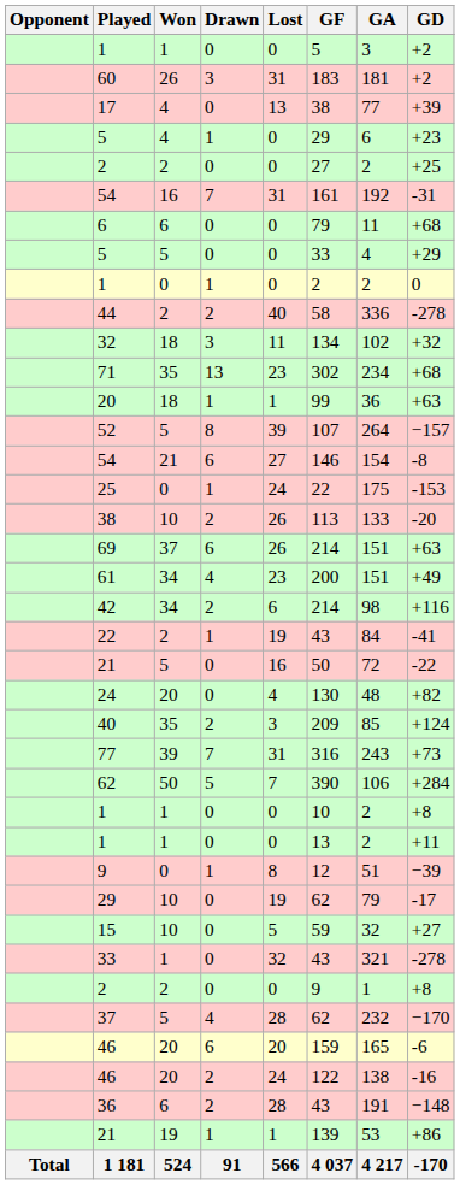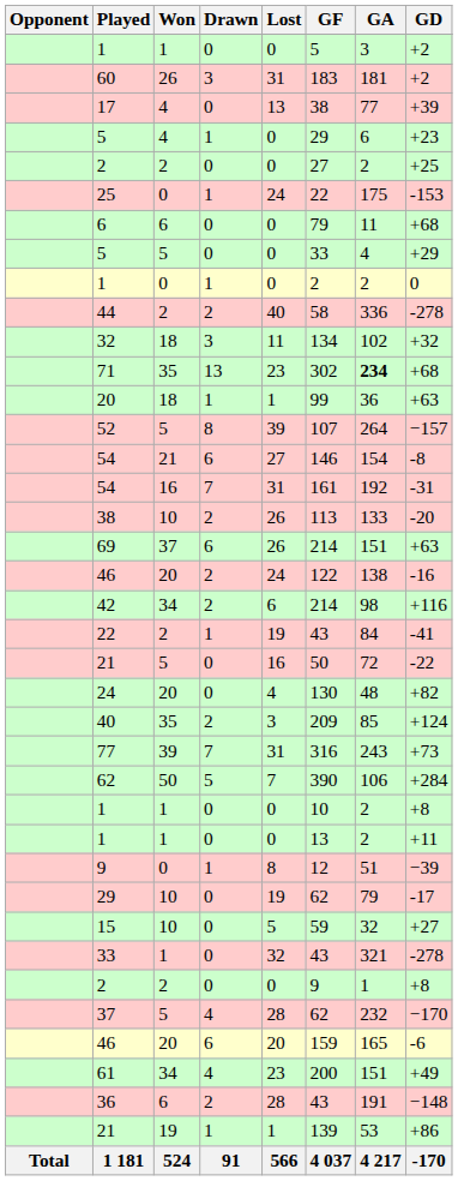 <table class="sortable wikitable">
 <tr>
 <th>Opponent</th>
 <th>Played</th>
 <th>Won</th>
 <th>Drawn</th>
 <th>Lost</th>
 <th>GF</th>
 <th>GA</th>
 <th>GD</th>
 </tr>
 <tr bgcolor="#d0ffd0" align="center">
 </tr>
 <tr bgcolor=#CCFFCC>
 <td></td>
 <td>1</td>
 <td>1</td>
 <td>0</td>
 <td>0</td>
 <td>5</td>
 <td>3</td>
 <td>+2</td>
 </tr>
 <tr bgcolor=#FFCCCC>
 <td></td>
 <td>60</td>
 <td>26</td>
 <td>3</td>
 <td>31</td>
 <td>183</td>
 <td>181</td>
 <td>+2</td>
 </tr>
 <tr bgcolor=#FFCCCC>
 <td></td>
 <td>17</td>
 <td>4</td>
 <td>0</td>
 <td>13</td>
 <td>38</td>
 <td>77</td>
 <td>+39</td>
 </tr>
 <tr bgcolor=#CCFFCC>
 <td></td>
 <td>5</td>
 <td>4</td>
 <td>1</td>
 <td>0</td>
 <td>29</td>
 <td>6</td>
 <td>+23</td>
 </tr>
 <tr bgcolor=#CCFFCC>
 <td></td>
 <td>2</td>
 <td>2</td>
 <td>0</td>
 <td>0</td>
 <td>27</td>
 <td>2</td>
 <td>+25</td>
 </tr>
 <tr bgcolor=#FFCCCC>
 <td></td>
-<td>54</td>
-<td>16</td>
-<td>7</td>
-<td>31</td>
-<td>161</td>
-<td>192</td>
-<td>-31</td>
+<td>25</td>
+<td>0</td>
+<td>1</td>
+<td>24</td>
+<td>22</td>
+<td>175</td>
+<td>-153</td>
 </tr>
 <tr bgcolor=#CCFFCC>
 <td></td>
 <td>6</td>
 <td>6</td>
 <td>0</td>
 <td>0</td>
 <td>79</td>
 <td>11</td>
 <td>+68</td>
 </tr>
 <tr bgcolor=#CCFFCC>
 <td></td>
 <td>5</td>
 <td>5</td>
 <td>0</td>
 <td>0</td>
 <td>33</td>
 <td>4</td>
 <td>+29</td>
 </tr>
 <tr bgcolor=#FFFFCC>
 <td></td>
 <td>1</td>
 <td>0</td>
 <td>1</td>
 <td>0</td>
 <td>2</td>
 <td>2</td>
 <td>0</td>
 </tr>
 <tr bgcolor=#FFCCCC>
 <td><em></em></td>
 <td>44</td>
 <td>2</td>
 <td>2</td>
 <td>40</td>
 <td>58</td>
 <td>336</td>
 <td>-278</td>
 </tr>
 <tr bgcolor=#CCFFCC>
 <td></td>
 <td>32</td>
 <td>18</td>
 <td>3</td>
 <td>11</td>
 <td>134</td>
 <td>102</td>
 <td>+32</td>
 </tr>
 <tr bgcolor=#CCFFCC>
 <td><em></em></td>
 <td>71</td>
 <td>35</td>
 <td>13</td>
 <td>23</td>
 <td>302</td>
-<td>234</td>
+<td><strong>234</strong></td>
 <td>+68</td>
 </tr>
 <tr bgcolor=#CCFFCC>
 <td></td>
 <td>20</td>
 <td>18</td>
 <td>1</td>
 <td>1</td>
 <td>99</td>
 <td>36</td>
 <td>+63</td>
 </tr>
 <tr bgcolor=#FFCCCC>
 <td></td>
 <td>52</td>
 <td>5</td>
 <td>8</td>
 <td>39</td>
 <td>107</td>
 <td>264</td>
 <td>−157</td>
 </tr>
 <tr bgcolor=#FFCCCC>
 <td></td>
 <td>54</td>
 <td>21</td>
 <td>6</td>
 <td>27</td>
 <td>146</td>
 <td>154</td>
 <td>-8</td>
 </tr>
 <tr bgcolor=#FFCCCC>
 <td></td>
-<td>25</td>
-<td>0</td>
-<td>1</td>
-<td>24</td>
-<td>22</td>
-<td>175</td>
-<td>-153</td>
+<td>54</td>
+<td>16</td>
+<td>7</td>
+<td>31</td>
+<td>161</td>
+<td>192</td>
+<td>-31</td>
 </tr>
 <tr bgcolor=#FFCCCC>
 <td></td>
 <td>38</td>
 <td>10</td>
 <td>2</td>
 <td>26</td>
 <td>113</td>
 <td>133</td>
 <td>-20</td>
 </tr>
 <tr bgcolor=#CCFFCC>
 <td></td>
 <td>69</td>
 <td>37</td>
 <td>6</td>
 <td>26</td>
 <td>214</td>
 <td>151</td>
 <td>+63</td>
 </tr>
-<tr bgcolor=#CCFFCC>
+<tr bgcolor=#FFCCCC>
 <td></td>
-<td>61</td>
-<td>34</td>
-<td>4</td>
-<td>23</td>
-<td>200</td>
-<td>151</td>
-<td>+49</td>
+<td>46</td>
+<td>20</td>
+<td>2</td>
+<td>24</td>
+<td>122</td>
+<td>138</td>
+<td>-16</td>
 </tr>
 <tr bgcolor=#CCFFCC>
 <td></td>
 <td>42</td>
 <td>34</td>
 <td>2</td>
 <td>6</td>
 <td>214</td>
 <td>98</td>
 <td>+116</td>
 </tr>
 <tr bgcolor=#FFCCCC>
 <td></td>
 <td>22</td>
 <td>2</td>
 <td>1</td>
 <td>19</td>
 <td>43</td>
 <td>84</td>
 <td>-41</td>
 </tr>
 <tr bgcolor=#FFCCCC>
 <td></td>
 <td>21</td>
 <td>5</td>
 <td>0</td>
 <td>16</td>
 <td>50</td>
 <td>72</td>
 <td>-22</td>
 </tr>
 <tr bgcolor=#CCFFCC>
 <td></td>
 <td>24</td>
 <td>20</td>
 <td>0</td>
 <td>4</td>
 <td>130</td>
 <td>48</td>
 <td>+82</td>
 </tr>
 <tr bgcolor=#CCFFCC>
 <td></td>
 <td>40</td>
 <td>35</td>
 <td>2</td>
 <td>3</td>
 <td>209</td>
 <td>85</td>
 <td>+124</td>
 </tr>
 <tr bgcolor=#CCFFCC>
 <td></td>
 <td>77</td>
 <td>39</td>
 <td>7</td>
 <td>31</td>
 <td>316</td>
 <td>243</td>
 <td>+73</td>
 </tr>
 <tr bgcolor=#CCFFCC>
 <td></td>
 <td>62</td>
 <td>50</td>
 <td>5</td>
 <td>7</td>
 <td>390</td>
 <td>106</td>
 <td>+284</td>
 </tr>
 <tr bgcolor=#CCFFCC>
 <td></td>
 <td>1</td>
 <td>1</td>
 <td>0</td>
 <td>0</td>
 <td>10</td>
 <td>2</td>
 <td>+8</td>
 </tr>
 <tr bgcolor=#CCFFCC>
 <td><em></em></td>
 <td>1</td>
 <td>1</td>
 <td>0</td>
 <td>0</td>
 <td>13</td>
 <td>2</td>
 <td>+11</td>
 </tr>
 <tr bgcolor=#FFCCCC>
 <td></td>
 <td>9</td>
 <td>0</td>
 <td>1</td>
 <td>8</td>
 <td>12</td>
 <td>51</td>
 <td>−39</td>
 </tr>
 <tr bgcolor=#FFCCCC>
 <td></td>
 <td>29</td>
 <td>10</td>
 <td>0</td>
 <td>19</td>
 <td>62</td>
 <td>79</td>
 <td>-17</td>
 </tr>
 <tr bgcolor=#CCFFCC>
 <td></td>
 <td>15</td>
 <td>10</td>
 <td>0</td>
 <td>5</td>
 <td>59</td>
 <td>32</td>
 <td>+27</td>
 </tr>
 <tr bgcolor=#FFCCCC>
 <td><em></em></td>
 <td>33</td>
 <td>1</td>
 <td>0</td>
 <td>32</td>
 <td>43</td>
 <td>321</td>
 <td>-278</td>
 </tr>
 <tr bgcolor=#CCFFCC>
 <td></td>
 <td>2</td>
 <td>2</td>
 <td>0</td>
 <td>0</td>
 <td>9</td>
 <td>1</td>
 <td>+8</td>
 </tr>
 <tr bgcolor=#FFCCCC>
 <td></td>
 <td>37</td>
 <td>5</td>
 <td>4</td>
 <td>28</td>
 <td>62</td>
 <td>232</td>
 <td>−170</td>
 </tr>
 <tr bgcolor=#FFFFCC>
 <td></td>
 <td>46</td>
 <td>20</td>
 <td>6</td>
 <td>20</td>
 <td>159</td>
 <td>165</td>
 <td>-6</td>
 </tr>
-<tr bgcolor=#FFCCCC>
+<tr bgcolor=#CCFFCC>
 <td></td>
-<td>46</td>
-<td>20</td>
-<td>2</td>
-<td>24</td>
-<td>122</td>
-<td>138</td>
-<td>-16</td>
+<td>61</td>
+<td>34</td>
+<td>4</td>
+<td>23</td>
+<td>200</td>
+<td>151</td>
+<td>+49</td>
 </tr>
 <tr bgcolor=#FFCCCC>
 <td></td>
 <td>36</td>
 <td>6</td>
 <td>2</td>
 <td>28</td>
 <td>43</td>
 <td>191</td>
 <td>−148</td>
 </tr>
 <tr bgcolor=#CCFFCC>
 <td><em></em></td>
 <td>21</td>
 <td>19</td>
 <td>1</td>
 <td>1</td>
 <td>139</td>
 <td>53</td>
 <td>+86</td>
 </tr>
 <tr>
 <th>Total</th>
 <th>1 181</th>
 <th>524</th>
 <th>91</th>
 <th>566</th>
 <th>4 037</th>
 <th>4 217</th>
 <th>-170</th>
 </tr>
 </table>
